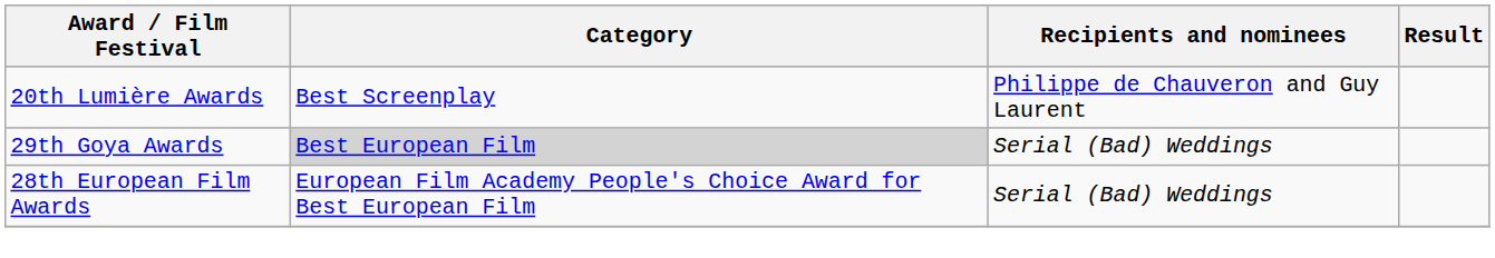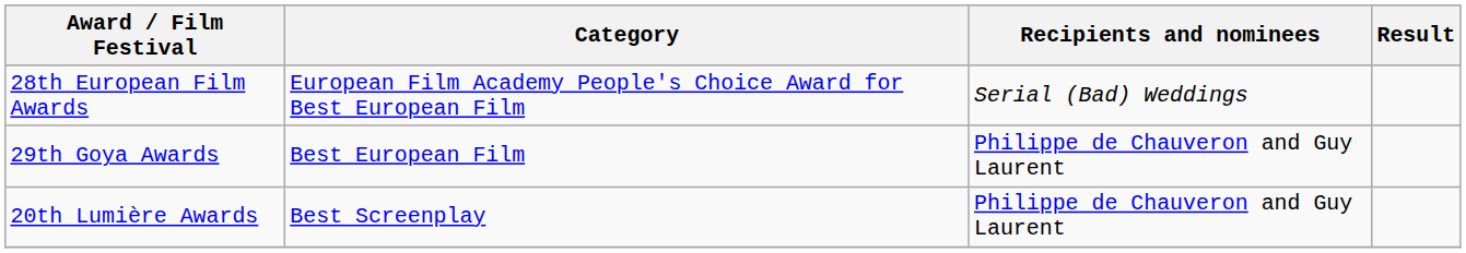 <table class="wikitable plainrowheaders sortable">
 <tr style="background:#ccc; text-align:center;">
 <th scope="col">Award / Film Festival</th>
 <th scope="col">Category</th>
 <th scope="col">Recipients and nominees</th>
 <th scope="col">Result</th>
 </tr>
 <tr>
+<td><a href='#'>28th European Film Awards</a></td>
+<td><a href='#'>European Film Academy People's Choice Award for Best European Film</a></td>
+<td><em>Serial (Bad) Weddings</em></td>
+<td></td>
+</tr>
+<tr>
+<td><a href='#'>29th Goya Awards</a></td>
+<td><a href='#'>Best European Film</a></td>
+<td><a href='#'>Philippe de Chauveron</a> and Guy Laurent</td>
+<td></td>
+</tr>
+<tr>
 <td><a href='#'>20th Lumière Awards</a></td>
 <td><a href='#'>Best Screenplay</a></td>
 <td><a href='#'>Philippe de Chauveron</a> and Guy Laurent</td>
 <td></td>
 </tr>
 <tr>
-<td><a href='#'>29th Goya Awards</a></td>
-<td style="background: lightgrey;"><a href='#'>Best European Film</a></td>
-<td><em>Serial (Bad) Weddings</em></td>
-<td></td>
-</tr>
-<tr>
-<td><a href='#'>28th European Film Awards</a></td>
-<td><a href='#'>European Film Academy People's Choice Award for Best European Film</a></td>
-<td><em>Serial (Bad) Weddings</em></td>
-<td></td>
-</tr>
-<tr>
 </tr>
 </table>
